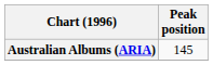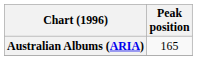 <table class="wikitable sortable plainrowheaders" style="text-align:center">
 <tr>
 <th scope="col">Chart (1996)</th>
 <th scope="col">Peak<br>position</th>
 </tr>
 <tr>
 <th scope="row">Australian Albums (<a href='#'>ARIA</a>)</th>
-<td align="center">145</td>
+<td align="center">165</td>
 </tr>
 <tr>
 </tr>
 <tr>
 </tr>
 <tr>
 </tr>
 <tr>
 </tr>
 <tr>
 </tr>
 </table>
